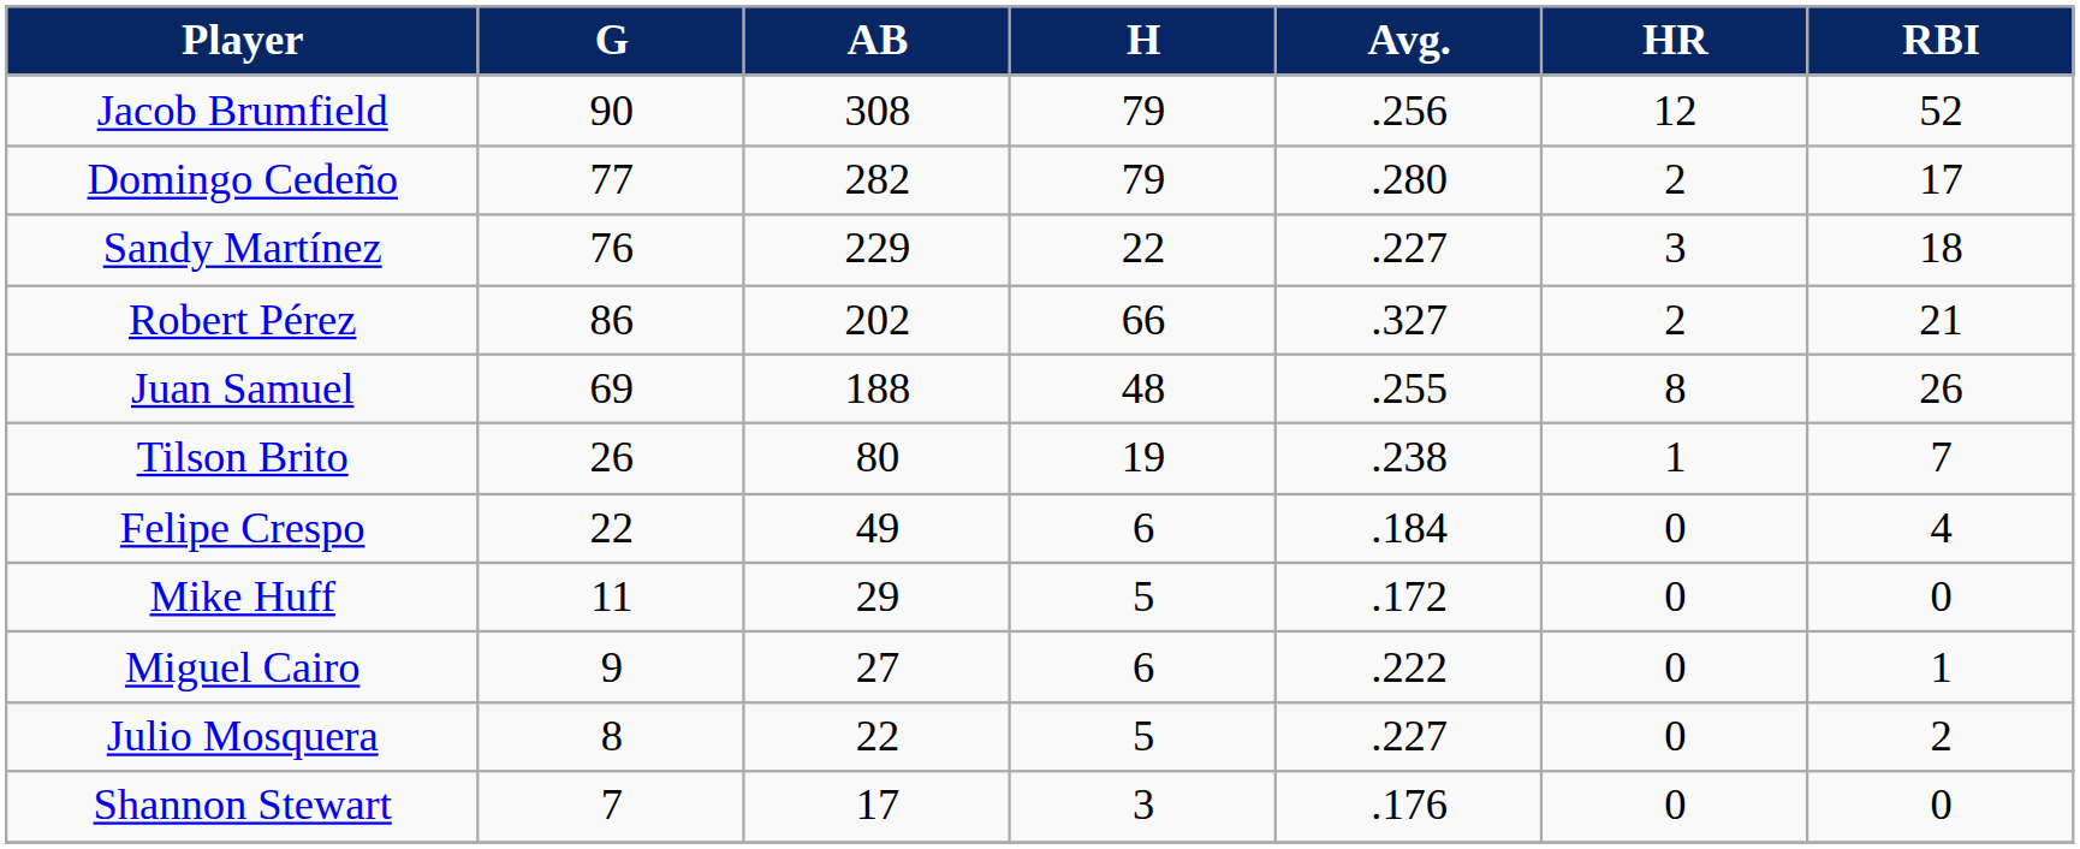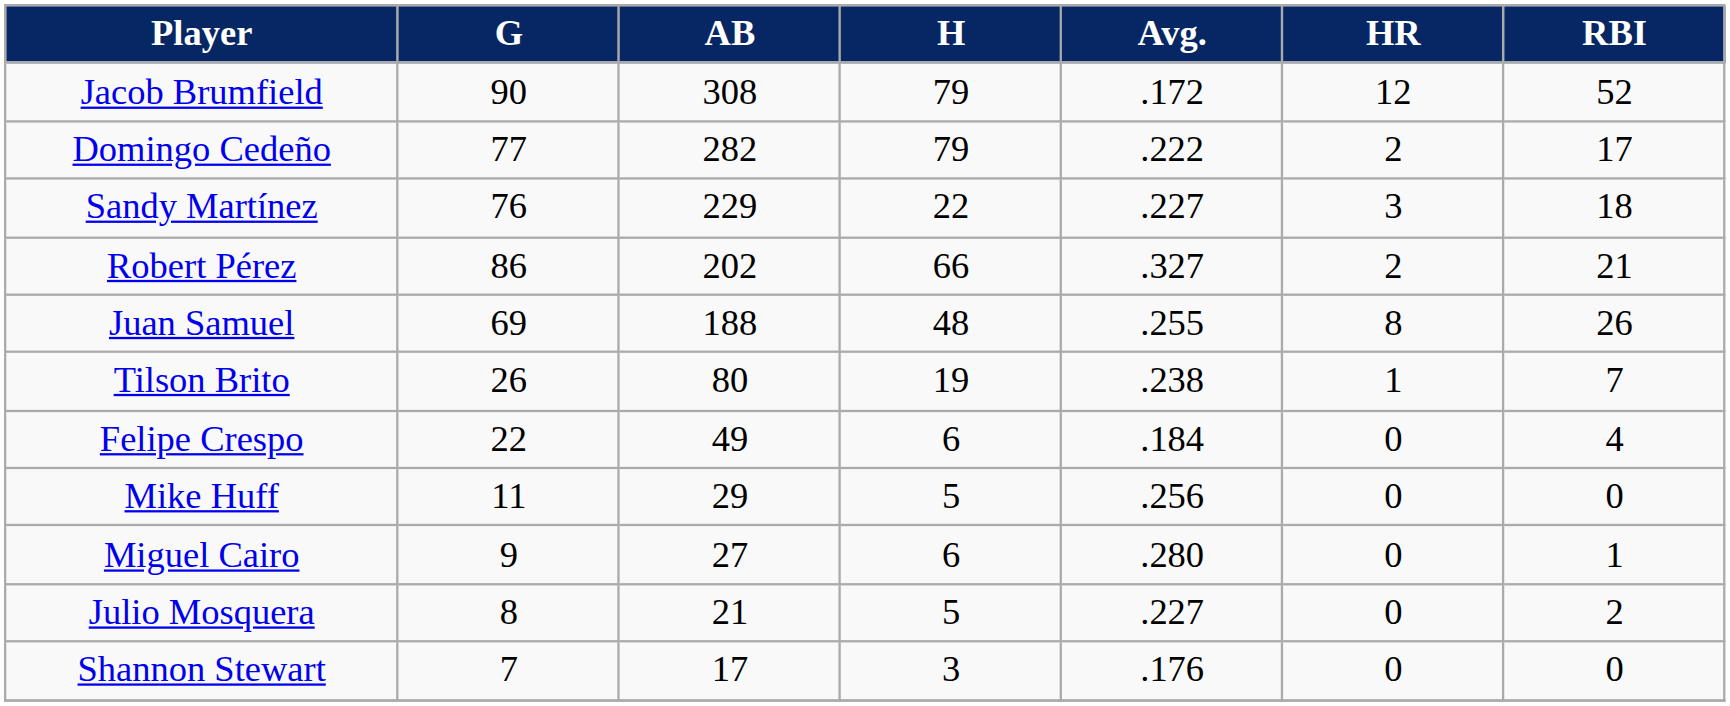 <table class="wikitable sortable">
 <tr>
 <th style="background:#072764;color:white;" width="16%">Player</th>
 <th style="background:#072764;color:white;" width="9%">G</th>
 <th style="background:#072764;color:white;" width="9%">AB</th>
 <th style="background:#072764;color:white;" width="9%">H</th>
 <th style="background:#072764;color:white;" width="9%">Avg.</th>
 <th style="background:#072764;color:white;" width="9%">HR</th>
 <th style="background:#072764;color:white;" width="9%">RBI</th>
 </tr>
 <tr align="center">
 <td><a href='#'>Jacob Brumfield</a></td>
 <td>90</td>
 <td>308</td>
 <td>79</td>
-<td>.256</td>
+<td>.172</td>
 <td>12</td>
 <td>52</td>
 </tr>
 <tr align="center">
 <td><a href='#'>Domingo Cedeño</a></td>
 <td>77</td>
 <td>282</td>
 <td>79</td>
-<td>.280</td>
+<td>.222</td>
 <td>2</td>
 <td>17</td>
 </tr>
 <tr align="center">
 <td><a href='#'>Sandy Martínez</a></td>
 <td>76</td>
 <td>229</td>
 <td>22</td>
 <td>.227</td>
 <td>3</td>
 <td>18</td>
 </tr>
 <tr align="center">
 <td><a href='#'>Robert Pérez</a></td>
 <td>86</td>
 <td>202</td>
 <td>66</td>
 <td>.327</td>
 <td>2</td>
 <td>21</td>
 </tr>
 <tr align="center">
 <td><a href='#'>Juan Samuel</a></td>
 <td>69</td>
 <td>188</td>
 <td>48</td>
 <td>.255</td>
 <td>8</td>
 <td>26</td>
 </tr>
 <tr align="center">
 <td><a href='#'>Tilson Brito</a></td>
 <td>26</td>
 <td>80</td>
 <td>19</td>
 <td>.238</td>
 <td>1</td>
 <td>7</td>
 </tr>
 <tr align="center">
 <td><a href='#'>Felipe Crespo</a></td>
 <td>22</td>
 <td>49</td>
 <td>6</td>
 <td>.184</td>
 <td>0</td>
 <td>4</td>
 </tr>
 <tr align=center>
 <td><a href='#'>Mike Huff</a></td>
 <td>11</td>
 <td>29</td>
 <td>5</td>
-<td>.172</td>
+<td>.256</td>
 <td>0</td>
 <td>0</td>
 </tr>
 <tr align="center">
 <td><a href='#'>Miguel Cairo</a></td>
 <td>9</td>
 <td>27</td>
 <td>6</td>
-<td>.222</td>
+<td>.280</td>
 <td>0</td>
 <td>1</td>
 </tr>
 <tr align=center>
 <td><a href='#'>Julio Mosquera</a></td>
 <td>8</td>
-<td>22</td>
+<td>21</td>
 <td>5</td>
 <td>.227</td>
 <td>0</td>
 <td>2</td>
 </tr>
 <tr align=center>
 <td><a href='#'>Shannon Stewart</a></td>
 <td>7</td>
 <td>17</td>
 <td>3</td>
 <td>.176</td>
 <td>0</td>
 <td>0</td>
 </tr>
 <tr align="center">
 </tr>
 </table>
